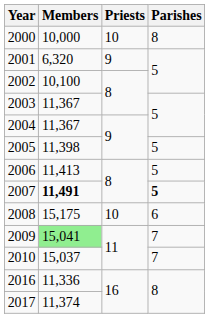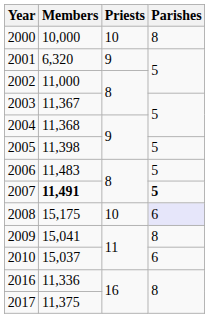 <table class="wikitable">
 <tr>
 <th>Year</th>
 <th>Members</th>
 <th>Priests</th>
 <th>Parishes</th>
 </tr>
 <tr>
 <td>2000</td>
 <td>10,000</td>
 <td>10</td>
 <td>8</td>
 </tr>
 <tr>
 <td>2001</td>
 <td>6,320</td>
 <td>9</td>
 <td rowspan="2">5</td>
 </tr>
 <tr>
 <td>2002</td>
-<td>10,100</td>
+<td>11,000</td>
 <td rowspan="2">8</td>
 </tr>
 <tr>
 <td>2003</td>
 <td>11,367</td>
 <td rowspan="2">5</td>
 </tr>
 <tr>
 <td>2004</td>
-<td>11,367</td>
+<td>11,368</td>
 <td rowspan="2">9</td>
 </tr>
 <tr>
 <td>2005</td>
 <td>11,398</td>
 <td>5</td>
 </tr>
 <tr>
 <td>2006</td>
-<td>11,413</td>
+<td>11,483</td>
 <td rowspan="2">8</td>
 <td>5</td>
 </tr>
 <tr>
 <td>2007</td>
 <td><strong>11,491</strong></td>
 <td><strong>5</strong></td>
 </tr>
 <tr>
 <td>2008</td>
 <td>15,175</td>
 <td>10</td>
-<td>6</td>
+<td style="background: lavender;">6</td>
 </tr>
 <tr>
 <td>2009</td>
-<td style="background: lightgreen;">15,041</td>
+<td>15,041</td>
 <td rowspan="2">11</td>
-<td>7</td>
+<td>8</td>
 </tr>
 <tr>
 <td>2010</td>
 <td>15,037</td>
-<td>7</td>
+<td>6</td>
 </tr>
 <tr>
 <td>2016</td>
 <td>11,336</td>
 <td rowspan="2">16</td>
 <td rowspan="2">8</td>
 </tr>
 <tr>
 <td>2017</td>
-<td>11,374</td>
+<td>11,375</td>
 </tr>
 </table>
